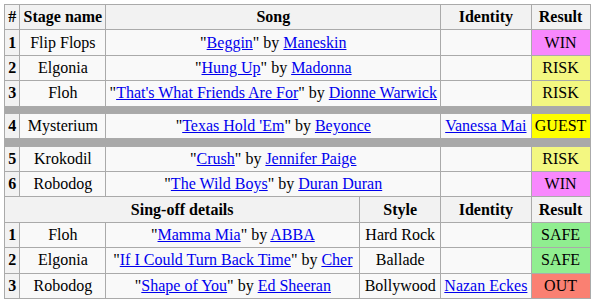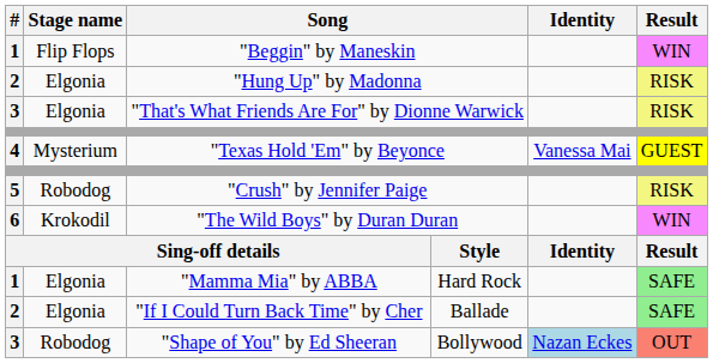 <table class="wikitable plainrowheaders" style="text-align: center;">
 <tr>
 <th>#</th>
 <th>Stage name</th>
 <th colspan=2>Song</th>
 <th>Identity</th>
 <th>Result</th>
 </tr>
 <tr>
 <th>1</th>
 <td>Flip Flops</td>
 <td colspan=2>"<a href='#'>Beggin</a>" by <a href='#'>Maneskin</a></td>
 <td></td>
 <td bgcolor="#F888FD">WIN</td>
 </tr>
 <tr>
 <th>2</th>
 <td>Elgonia</td>
 <td colspan=2>"<a href='#'>Hung Up</a>" by <a href='#'>Madonna</a></td>
 <td></td>
 <td bgcolor="F3F781">RISK</td>
 </tr>
 <tr>
 <th>3</th>
-<td>Floh</td>
+<td>Elgonia</td>
 <td colspan=2>"<a href='#'>That's What Friends Are For</a>" by <a href='#'>Dionne Warwick</a></td>
 <td></td>
 <td bgcolor="F3F781">RISK</td>
 </tr>
 <tr>
 <td colspan="6" style="background:darkgray"></td>
 </tr>
 <tr>
 <th>4</th>
 <td>Mysterium</td>
 <td colspan=2>"<a href='#'>Texas Hold 'Em</a>" by <a href='#'>Beyonce</a></td>
 <td><a href='#'>Vanessa Mai</a></td>
 <td bgcolor=yellow>GUEST</td>
 </tr>
 <tr>
 <td colspan="6" style="background:darkgray"></td>
 </tr>
 <tr>
 <th>5</th>
-<td>Krokodil</td>
+<td>Robodog</td>
 <td colspan=2>"<a href='#'>Crush</a>" by <a href='#'>Jennifer Paige</a></td>
 <td></td>
 <td bgcolor="F3F781">RISK</td>
 </tr>
 <tr>
 <th>6</th>
-<td>Robodog</td>
+<td>Krokodil</td>
 <td colspan=2>"<a href='#'>The Wild Boys</a>" by <a href='#'>Duran Duran</a></td>
 <td></td>
 <td bgcolor="#F888FD">WIN</td>
 </tr>
 <tr>
 <th colspan="3">Sing-off details</th>
 <th>Style</th>
 <th>Identity</th>
 <th>Result</th>
 </tr>
 <tr>
 <th>1</th>
-<td>Floh</td>
+<td>Elgonia</td>
 <td>"<a href='#'>Mamma Mia</a>" by <a href='#'>ABBA</a></td>
 <td>Hard Rock</td>
 <td></td>
 <td bgcolor=lightgreen>SAFE</td>
 </tr>
 <tr>
 <th>2</th>
 <td>Elgonia</td>
 <td>"<a href='#'>If I Could Turn Back Time</a>" by <a href='#'>Cher</a></td>
 <td>Ballade</td>
 <td></td>
 <td bgcolor=lightgreen>SAFE</td>
 </tr>
 <tr>
 <th>3</th>
 <td>Robodog</td>
 <td>"<a href='#'>Shape of You</a>" by <a href='#'>Ed Sheeran</a></td>
 <td>Bollywood</td>
-<td><a href='#'>Nazan Eckes</a></td>
+<td style="background: lightblue;"><a href='#'>Nazan Eckes</a></td>
 <td bgcolor=salmon>OUT</td>
 </tr>
 </table>
